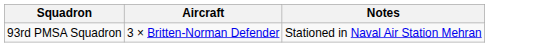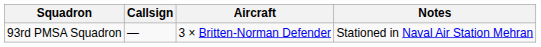 <table class="wikitable sortable">
 <tr>
 <th>Squadron</th>
+<th>Callsign</th>
 <th>Aircraft</th>
 <th>Notes</th>
 </tr>
 <tr>
 <td>93rd PMSA Squadron</td>
+<td>—</td>
 <td>3 × <a href='#'>Britten-Norman Defender</a></td>
 <td>Stationed in <a href='#'>Naval Air Station Mehran</a><br></td>
 </tr>
 </table>
